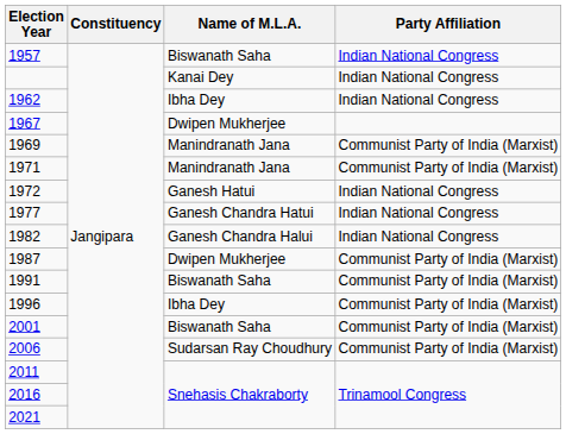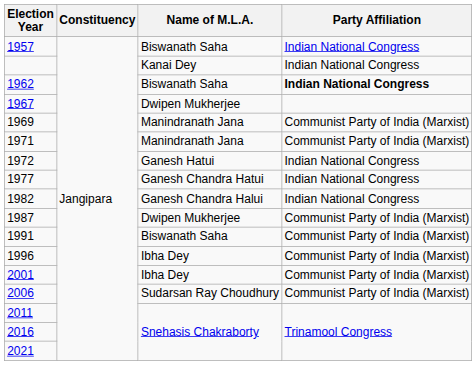 <table class="wikitable sortable"ìÍĦĤĠčw>
 <tr>
 <th>Election<br> Year</th>
 <th>Constituency</th>
 <th>Name of M.L.A.</th>
 <th>Party Affiliation</th>
 </tr>
 <tr>
 <td><a href='#'>1957</a></td>
 <td rowspan=17>Jangipara</td>
 <td>Biswanath Saha</td>
 <td><a href='#'>Indian National Congress</a></td>
 </tr>
 <tr>
 <td></td>
 <td>Kanai Dey</td>
 <td>Indian National Congress</td>
 </tr>
 <tr>
 <td><a href='#'>1962</a></td>
-<td>Ibha Dey</td>
-<td>Indian National Congress</td>
+<td>Biswanath Saha</td>
+<td><strong>Indian National Congress</strong></td>
 </tr>
 <tr>
 <td><a href='#'>1967</a></td>
 <td>Dwipen Mukherjee</td>
 <td></td>
 </tr>
 <tr>
 <td>1969</td>
 <td>Manindranath Jana</td>
 <td>Communist Party of India (Marxist)</td>
 </tr>
 <tr>
 <td>1971</td>
 <td>Manindranath Jana</td>
 <td>Communist Party of India (Marxist)</td>
 </tr>
 <tr>
 <td>1972</td>
 <td>Ganesh Hatui</td>
 <td>Indian National Congress</td>
 </tr>
 <tr>
 <td>1977</td>
 <td>Ganesh Chandra Hatui</td>
 <td>Indian National Congress</td>
 </tr>
 <tr>
 <td>1982</td>
 <td>Ganesh Chandra Halui</td>
 <td>Indian National Congress</td>
 </tr>
 <tr>
 <td>1987</td>
 <td>Dwipen Mukherjee</td>
 <td>Communist Party of India (Marxist)</td>
 </tr>
 <tr>
 <td>1991</td>
 <td>Biswanath Saha</td>
 <td>Communist Party of India (Marxist)</td>
 </tr>
 <tr>
 <td>1996</td>
 <td>Ibha Dey</td>
 <td>Communist Party of India (Marxist)</td>
 </tr>
 <tr>
 <td><a href='#'>2001</a></td>
-<td>Biswanath Saha</td>
+<td>Ibha Dey</td>
 <td>Communist Party of India (Marxist)</td>
 </tr>
 <tr>
 <td><a href='#'>2006</a></td>
 <td>Sudarsan Ray Choudhury</td>
 <td>Communist Party of India (Marxist)</td>
 </tr>
 <tr>
 <td><a href='#'>2011</a></td>
 <td rowspan=3><a href='#'>Snehasis Chakraborty</a></td>
 <td rowspan=3><a href='#'>Trinamool Congress</a></td>
 </tr>
 <tr>
 <td><a href='#'>2016</a></td>
 </tr>
 <tr>
 <td><a href='#'>2021</a></td>
 </tr>
 </table>
